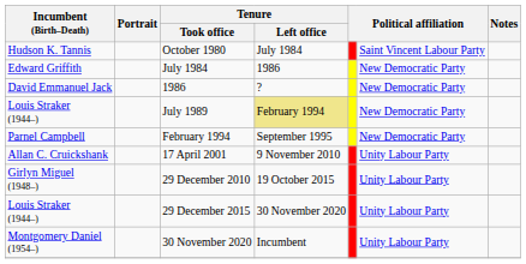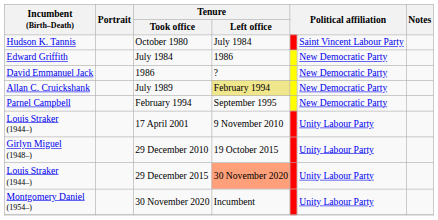 <table class="wikitable">
 <tr>
 <th rowspan="2">Incumbent<br><small>(Birth–Death)</small></th>
 <th rowspan="2">Portrait</th>
 <th colspan="2">Tenure</th>
 <th rowspan="2" colspan="2">Political affiliation</th>
 <th rowspan="2">Notes</th>
 </tr>
 <tr>
 <th>Took office</th>
 <th>Left office</th>
 </tr>
 <tr>
 <td><a href='#'>Hudson K. Tannis</a></td>
 <td></td>
 <td>October 1980</td>
 <td>July 1984</td>
 <td bgcolor=Red> </td>
 <td><a href='#'>Saint Vincent Labour Party</a></td>
 <td></td>
 </tr>
 <tr>
 <td><a href='#'>Edward Griffith</a></td>
 <td></td>
 <td>July 1984</td>
 <td>1986</td>
 <td bgcolor=Yellow> </td>
 <td><a href='#'>New Democratic Party</a></td>
 <td></td>
 </tr>
 <tr>
 <td><a href='#'>David Emmanuel Jack</a></td>
 <td></td>
 <td>1986</td>
 <td>?</td>
 <td bgcolor=Yellow> </td>
 <td><a href='#'>New Democratic Party</a></td>
 <td></td>
 </tr>
 <tr>
-<td><a href='#'>Louis Straker</a><br><small>(1944–)</small></td>
+<td><a href='#'>Allan C. Cruickshank</a></td>
 <td></td>
 <td>July 1989</td>
 <td style="background: khaki;">February 1994</td>
 <td bgcolor=Yellow> </td>
 <td><a href='#'>New Democratic Party</a></td>
 <td></td>
 </tr>
 <tr>
 <td><a href='#'>Parnel Campbell</a></td>
 <td></td>
 <td>February 1994</td>
 <td>September 1995</td>
 <td bgcolor=Yellow> </td>
 <td><a href='#'>New Democratic Party</a></td>
 <td></td>
 </tr>
 <tr>
-<td><a href='#'>Allan C. Cruickshank</a></td>
+<td><a href='#'>Louis Straker</a><br><small>(1944–)</small></td>
 <td></td>
 <td>17 April 2001</td>
 <td>9 November 2010</td>
 <td bgcolor="Red"> </td>
 <td><a href='#'>Unity Labour Party</a></td>
 <td></td>
 </tr>
 <tr>
 <td><a href='#'>Girlyn Miguel</a> <br><small>(1948–)</small><br></td>
 <td></td>
 <td>29 December 2010</td>
 <td>19 October 2015</td>
 <td bgcolor=Red> </td>
 <td><a href='#'>Unity Labour Party</a></td>
 <td></td>
 </tr>
 <tr>
 <td><a href='#'>Louis Straker</a><br><small>(1944–)</small></td>
 <td></td>
 <td>29 December 2015</td>
-<td>30 November 2020</td>
+<td style="background: lightsalmon;">30 November 2020</td>
 <td bgcolor="Red"> </td>
 <td><a href='#'>Unity Labour Party</a></td>
 <td></td>
 </tr>
 <tr>
 <td><a href='#'>Montgomery Daniel</a><br><small>(1954–)</small></td>
 <td></td>
 <td>30 November 2020</td>
 <td>Incumbent</td>
 <td bgcolor="Red"> </td>
 <td><a href='#'>Unity Labour Party</a></td>
 <td></td>
 </tr>
 <tr>
 </tr>
 </table>
